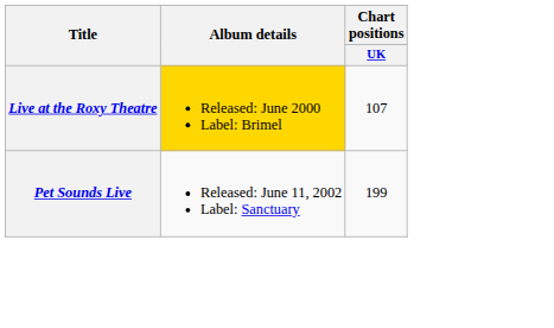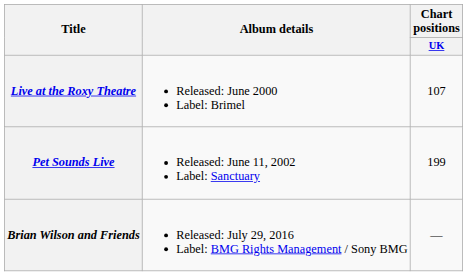 <table class="wikitable plainrowheaders">
 <tr>
 <th scope="col" rowspan="2">Title</th>
 <th scope="col" rowspan="2">Album details</th>
 <th scope="col" colspan="1">Chart positions</th>
 </tr>
 <tr>
 <th style="width:2em;font-size:85%"><a href='#'>UK</a><br></th>
 </tr>
 <tr>
 <th scope="row"><em><a href='#'>Live at the Roxy Theatre</a></em></th>
-<td style="background: gold;"><br><ul><li>Released: June 2000</li><li>Label: Brimel</li></ul></td>
+<td><br><ul><li>Released: June 2000</li><li>Label: Brimel</li></ul></td>
 <td align="center">107</td>
 </tr>
 <tr>
 <th scope="row"><em><a href='#'>Pet Sounds Live</a></em></th>
 <td><br><ul><li>Released: June 11, 2002</li><li>Label: <a href='#'>Sanctuary</a></li></ul></td>
 <td align="center">199</td>
 </tr>
+<tr>
+<th scope="row"><em>Brian Wilson and Friends</em></th>
+<td><br><ul><li>Released: July 29, 2016</li><li>Label: <a href='#'>BMG Rights Management</a> / Sony BMG</li></ul></td>
+<td align="center">—</td>
+</tr>
 </table>
